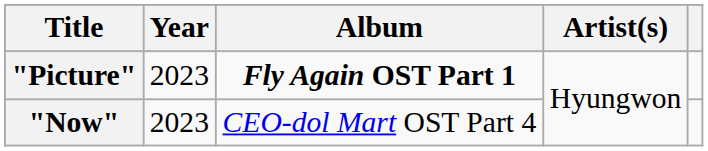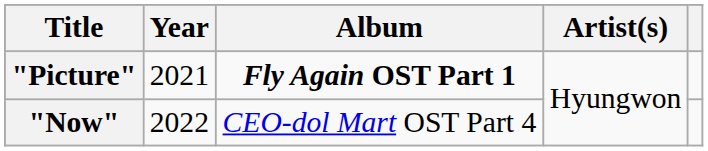 <table class="wikitable sortable plainrowheaders" style="text-align:center">
 <tr>
 <th scope="col">Title</th>
 <th scope="col">Year</th>
 <th scope="col">Album</th>
 <th scope="col">Artist(s)</th>
 <th scope="col" class="unsortable"></th>
 </tr>
 <tr>
 <th scope="row">"Picture"</th>
-<td>2023</td>
+<td>2021</td>
 <td><strong><em>Fly Again</em> OST Part 1</strong></td>
 <td rowspan="2">Hyungwon</td>
 <td></td>
 </tr>
 <tr>
 <th scope="row">"Now"</th>
-<td>2023</td>
+<td>2022</td>
 <td><em><a href='#'>CEO-dol Mart</a></em> OST Part 4</td>
 <td></td>
 </tr>
 </table>
